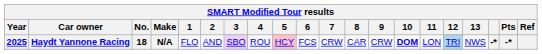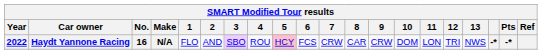 <table class="wikitable" style="text-align:center; font-size:75%">
 <tr>
 <th colspan=38><a href='#'>SMART Modified Tour</a> results</th>
 </tr>
 <tr>
 <th>Year</th>
 <th>Car owner</th>
 <th>No.</th>
 <th>Make</th>
 <th>1</th>
 <th>2</th>
 <th>3</th>
 <th>4</th>
 <th>5</th>
 <th>6</th>
 <th>7</th>
 <th>8</th>
 <th>9</th>
 <th>10</th>
 <th>11</th>
 <th>12</th>
 <th>13</th>
 <th></th>
 <th>Pts</th>
 <th>Ref</th>
 </tr>
 <tr>
-<th><a href='#'>2025</a></th>
+<th><a href='#'>2022</a></th>
 <th><a href='#'>Haydt Yannone Racing</a></th>
-<th>18</th>
+<th>16</th>
 <th>N/A</th>
 <td><a href='#'>FLO</a></td>
 <td><a href='#'>AND</a></td>
 <td style="background:#EFCFFF;"><a href='#'>SBO</a><br></td>
 <td><a href='#'>ROU</a></td>
 <td style="background: pink;"><a href='#'>HCY</a></td>
 <td><a href='#'>FCS</a></td>
 <td><a href='#'>CRW</a></td>
 <td><a href='#'>CAR</a></td>
 <td><a href='#'>CRW</a></td>
-<td><strong><a href='#'>DOM</a></strong></td>
+<td><a href='#'>DOM</a></td>
 <td><a href='#'>LON</a></td>
-<td style="background: lightblue;"><a href='#'>TRI</a></td>
+<td><a href='#'>TRI</a></td>
 <td><a href='#'>NWS</a></td>
 <th>-*</th>
 <th>-*</th>
 <th></th>
 </tr>
 </table>
